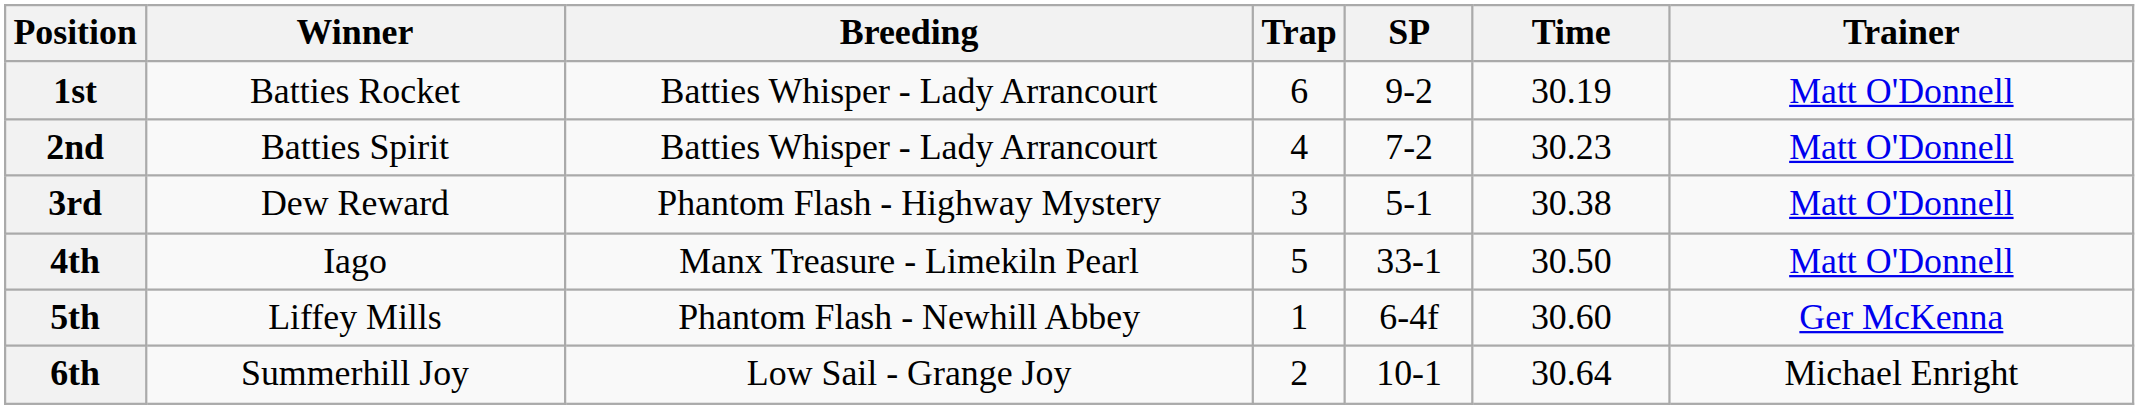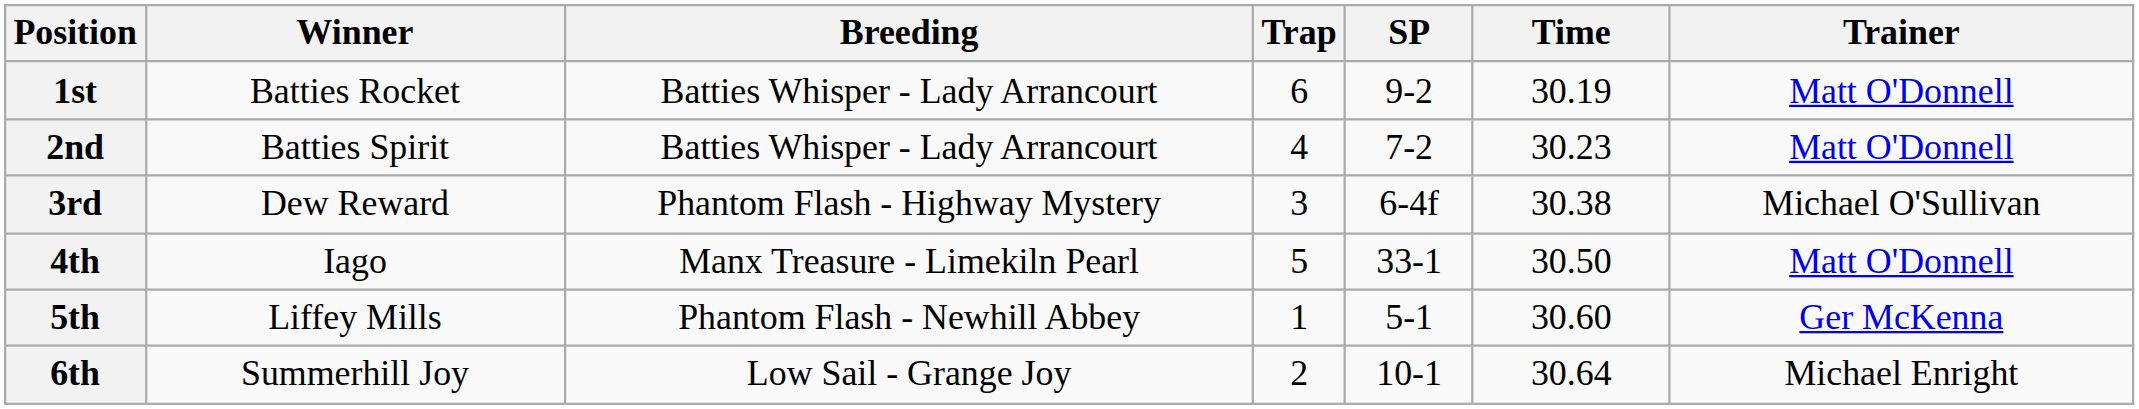 <table class="wikitable" style="text-align: center">
 <tr>
 <th width=30>Position</th>
 <th width=180>Winner</th>
 <th width=300>Breeding</th>
 <th width=30>Trap</th>
 <th width=50>SP</th>
 <th width=80>Time</th>
 <th width=200>Trainer</th>
 </tr>
 <tr>
 <th>1st</th>
 <td>Batties Rocket</td>
 <td>Batties Whisper - Lady Arrancourt</td>
 <td>6</td>
 <td>9-2</td>
 <td>30.19</td>
 <td><a href='#'>Matt O'Donnell</a></td>
 </tr>
 <tr>
 <th>2nd</th>
 <td>Batties Spirit</td>
 <td>Batties Whisper - Lady Arrancourt</td>
 <td>4</td>
 <td>7-2</td>
 <td>30.23</td>
 <td><a href='#'>Matt O'Donnell</a></td>
 </tr>
 <tr>
 <th>3rd</th>
 <td>Dew Reward</td>
 <td>Phantom Flash - Highway Mystery</td>
 <td>3</td>
-<td>5-1</td>
+<td>6-4f</td>
 <td>30.38</td>
-<td><a href='#'>Matt O'Donnell</a></td>
+<td>Michael O'Sullivan</td>
 </tr>
 <tr>
 <th>4th</th>
 <td>Iago</td>
 <td>Manx Treasure - Limekiln Pearl</td>
 <td>5</td>
 <td>33-1</td>
 <td>30.50</td>
 <td><a href='#'>Matt O'Donnell</a></td>
 </tr>
 <tr>
 <th>5th</th>
 <td>Liffey Mills</td>
 <td>Phantom Flash - Newhill Abbey</td>
 <td>1</td>
-<td>6-4f</td>
+<td>5-1</td>
 <td>30.60</td>
 <td><a href='#'>Ger McKenna</a></td>
 </tr>
 <tr>
 <th>6th</th>
 <td>Summerhill Joy</td>
 <td>Low Sail - Grange Joy</td>
 <td>2</td>
 <td>10-1</td>
 <td>30.64</td>
 <td>Michael Enright</td>
 </tr>
 </table>
